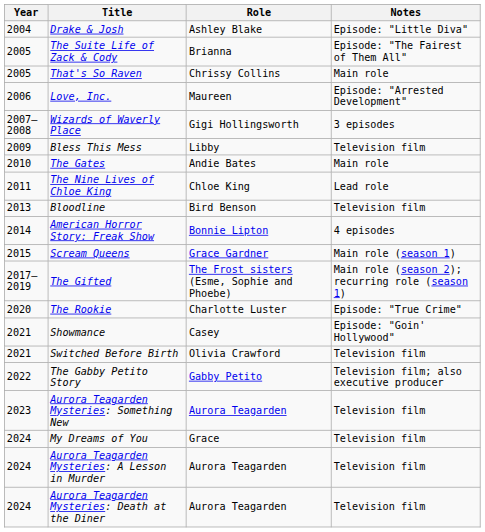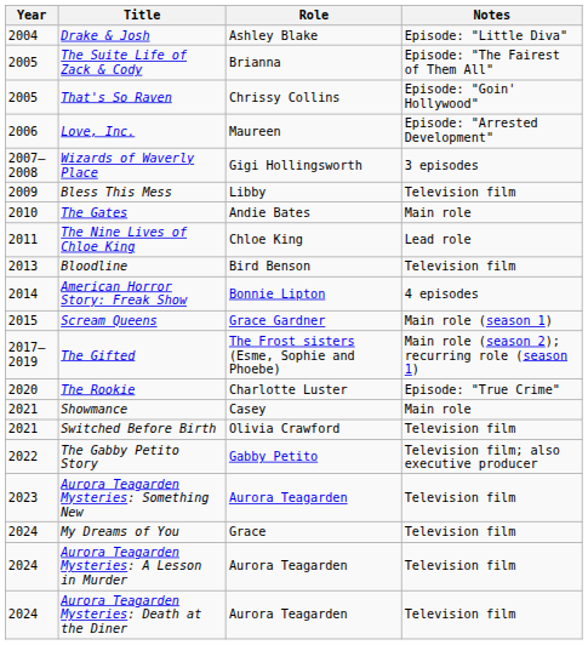 <table class="wikitable sortable">
 <tr>
 <th>Year</th>
 <th>Title</th>
 <th>Role</th>
 <th class="unsortable">Notes</th>
 </tr>
 <tr>
 <td>2004</td>
 <td><em><a href='#'>Drake & Josh</a></em></td>
 <td>Ashley Blake</td>
 <td>Episode: "Little Diva"</td>
 </tr>
 <tr>
 <td>2005</td>
 <td><em><a href='#'>The Suite Life of Zack & Cody</a></em></td>
 <td>Brianna</td>
 <td>Episode: "The Fairest of Them All"</td>
 </tr>
 <tr>
 <td>2005</td>
 <td><em><a href='#'>That's So Raven</a></em></td>
 <td>Chrissy Collins</td>
-<td>Main role</td>
+<td>Episode: "Goin' Hollywood"</td>
 </tr>
 <tr>
 <td>2006</td>
 <td><em><a href='#'>Love, Inc.</a></em></td>
 <td>Maureen</td>
 <td>Episode: "Arrested Development"</td>
 </tr>
 <tr>
 <td>2007–2008</td>
 <td><em><a href='#'>Wizards of Waverly Place</a></em></td>
 <td>Gigi Hollingsworth</td>
 <td>3 episodes</td>
 </tr>
 <tr>
 <td>2009</td>
 <td><em>Bless This Mess</em></td>
 <td>Libby</td>
 <td>Television film</td>
 </tr>
 <tr>
 <td>2010</td>
 <td><em><a href='#'>The Gates</a></em></td>
 <td>Andie Bates</td>
 <td>Main role</td>
 </tr>
 <tr>
 <td>2011</td>
 <td><em><a href='#'>The Nine Lives of Chloe King</a></em></td>
 <td>Chloe King</td>
 <td>Lead role</td>
 </tr>
 <tr>
 <td>2013</td>
 <td><em>Bloodline</em></td>
 <td>Bird Benson</td>
 <td>Television film</td>
 </tr>
 <tr>
 <td>2014</td>
 <td><em><a href='#'>American Horror Story: Freak Show</a></em></td>
 <td><a href='#'>Bonnie Lipton</a></td>
 <td>4 episodes</td>
 </tr>
 <tr>
 <td>2015</td>
 <td><em><a href='#'>Scream Queens</a></em></td>
 <td><a href='#'>Grace Gardner</a></td>
 <td>Main role (<a href='#'>season 1</a>)</td>
 </tr>
 <tr>
 <td>2017–2019</td>
 <td><em><a href='#'>The Gifted</a></em></td>
 <td><a href='#'>The Frost sisters</a> (Esme, Sophie and Phoebe)</td>
 <td>Main role (<a href='#'>season 2</a>); recurring role (<a href='#'>season 1</a>)</td>
 </tr>
 <tr>
 <td>2020</td>
 <td><em><a href='#'>The Rookie</a></em></td>
 <td>Charlotte Luster</td>
 <td>Episode: "True Crime"</td>
 </tr>
 <tr>
 <td>2021</td>
 <td><em>Showmance</em></td>
 <td>Casey</td>
-<td>Episode: "Goin' Hollywood"</td>
+<td>Main role</td>
 </tr>
 <tr>
 <td>2021</td>
 <td><em>Switched Before Birth</em></td>
 <td>Olivia Crawford</td>
 <td>Television film</td>
 </tr>
 <tr>
 <td>2022</td>
 <td><em>The Gabby Petito Story </em></td>
 <td><a href='#'>Gabby Petito</a></td>
 <td>Television film; also executive producer</td>
 </tr>
 <tr>
 <td>2023</td>
 <td><em><a href='#'>Aurora Teagarden Mysteries</a>: Something New</em></td>
 <td><a href='#'>Aurora Teagarden</a></td>
 <td>Television film</td>
 </tr>
 <tr>
 <td>2024</td>
 <td><em>My Dreams of You</em></td>
 <td>Grace</td>
 <td>Television film</td>
 </tr>
 <tr>
 <td>2024</td>
 <td><em><a href='#'>Aurora Teagarden Mysteries</a>: A Lesson in Murder</em></td>
 <td>Aurora Teagarden</td>
 <td>Television film</td>
 </tr>
 <tr>
 <td>2024</td>
 <td><em><a href='#'>Aurora Teagarden Mysteries</a>: Death at the Diner</em></td>
 <td>Aurora Teagarden</td>
 <td>Television film</td>
 </tr>
 </table>
